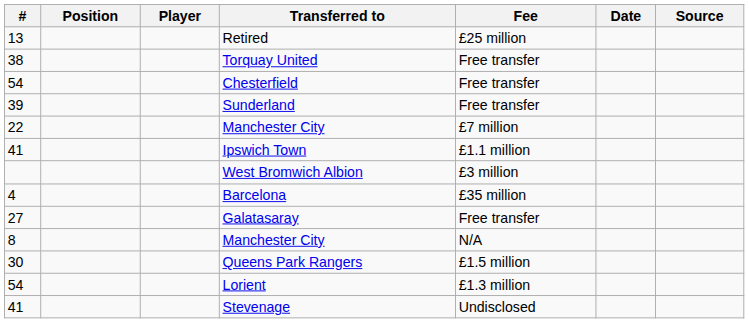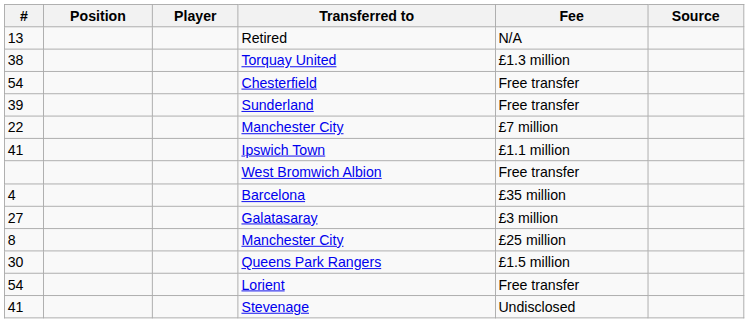 <table width=90% class="wikitable sortable" style="text-align:center; font-size:95%; text-align:left">
 <tr>
 <th>#</th>
 <th>Position</th>
 <th>Player</th>
 <th>Transferred to</th>
 <th>Fee</th>
-<th>Date</th>
 <th>Source</th>
 </tr>
 <tr>
 <td>13</td>
 <td></td>
 <td></td>
 <td>Retired</td>
-<td>£25 million</td>
-<td></td>
+<td>N/A</td>
 <td></td>
 </tr>
 <tr>
 <td>38</td>
 <td></td>
 <td></td>
 <td> <a href='#'>Torquay United</a></td>
-<td>Free transfer</td>
-<td></td>
+<td>£1.3 million</td>
 <td></td>
 </tr>
 <tr>
 <td>54</td>
 <td></td>
 <td></td>
 <td> <a href='#'>Chesterfield</a></td>
 <td>Free transfer</td>
 <td></td>
-<td></td>
 </tr>
 <tr>
 <td>39</td>
 <td></td>
 <td></td>
 <td> <a href='#'>Sunderland</a></td>
 <td>Free transfer</td>
-<td></td>
 <td></td>
 </tr>
 <tr>
 <td>22</td>
 <td></td>
 <td></td>
 <td> <a href='#'>Manchester City</a></td>
 <td>£7 million</td>
 <td></td>
-<td></td>
 </tr>
 <tr>
 <td>41</td>
 <td></td>
 <td></td>
 <td> <a href='#'>Ipswich Town</a></td>
 <td>£1.1 million</td>
 <td></td>
-<td></td>
 </tr>
 <tr>
 <td></td>
 <td></td>
 <td></td>
 <td> <a href='#'>West Bromwich Albion</a></td>
-<td>£3 million</td>
-<td></td>
+<td>Free transfer</td>
 <td></td>
 </tr>
 <tr>
 <td>4</td>
 <td></td>
 <td></td>
 <td> <a href='#'>Barcelona</a></td>
 <td>£35 million</td>
 <td></td>
-<td></td>
 </tr>
 <tr>
 <td>27</td>
 <td></td>
 <td></td>
 <td> <a href='#'>Galatasaray</a></td>
-<td>Free transfer</td>
-<td></td>
+<td>£3 million</td>
 <td></td>
 </tr>
 <tr>
 <td>8</td>
 <td></td>
 <td></td>
 <td> <a href='#'>Manchester City</a></td>
-<td>N/A</td>
-<td></td>
+<td>£25 million</td>
 <td></td>
 </tr>
 <tr>
 <td>30</td>
 <td></td>
 <td></td>
 <td> <a href='#'>Queens Park Rangers</a></td>
 <td>£1.5 million</td>
 <td></td>
-<td></td>
 </tr>
 <tr>
 <td>54</td>
 <td></td>
 <td></td>
 <td> <a href='#'>Lorient</a></td>
-<td>£1.3 million</td>
-<td></td>
+<td>Free transfer</td>
 <td></td>
 </tr>
 <tr>
 <td>41</td>
 <td></td>
 <td></td>
 <td> <a href='#'>Stevenage</a></td>
 <td>Undisclosed</td>
 <td></td>
-<td></td>
 </tr>
 </table>
